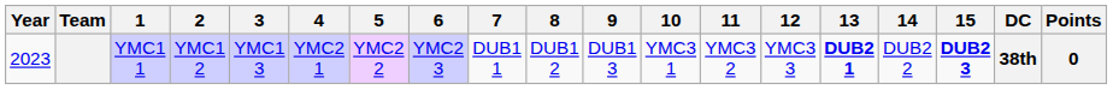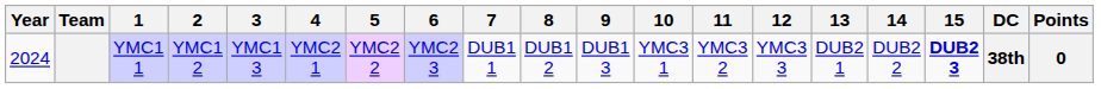 <table class="wikitable" style="text-align:center; font-size:85%;">
 <tr>
 <th>Year</th>
 <th>Team</th>
 <th>1</th>
 <th>2</th>
 <th>3</th>
 <th>4</th>
 <th>5</th>
 <th>6</th>
 <th>7</th>
 <th>8</th>
 <th>9</th>
 <th>10</th>
 <th>11</th>
 <th>12</th>
 <th>13</th>
 <th>14</th>
 <th>15</th>
 <th>DC</th>
 <th>Points</th>
 </tr>
 <tr>
-<td><a href='#'>2023</a></td>
+<td><a href='#'>2024</a></td>
 <th></th>
 <td style="background:#CFCFFF;"><a href='#'>YMC1<br>1</a><br></td>
 <td style="background:#CFCFFF;"><a href='#'>YMC1<br>2</a><br></td>
 <td style="background:#CFCFFF;"><a href='#'>YMC1<br>3</a><br></td>
 <td style="background:#CFCFFF;"><a href='#'>YMC2<br>1</a><br></td>
 <td style="background:#EFCFFF;"><a href='#'>YMC2<br>2</a><br></td>
 <td style="background:#CFCFFF;"><a href='#'>YMC2<br>3</a><br></td>
 <td><a href='#'>DUB1<br>1</a></td>
 <td><a href='#'>DUB1<br>2</a></td>
 <td><a href='#'>DUB1<br>3</a></td>
 <td><a href='#'>YMC3<br>1</a></td>
 <td><a href='#'>YMC3<br>2</a></td>
 <td><a href='#'>YMC3<br>3</a></td>
-<td><strong><a href='#'>DUB2<br>1</a></strong></td>
+<td><a href='#'>DUB2<br>1</a></td>
 <td><a href='#'>DUB2<br>2</a></td>
 <td><strong><a href='#'>DUB2<br>3</a></strong></td>
 <th>38th</th>
 <th>0</th>
 </tr>
 </table>
